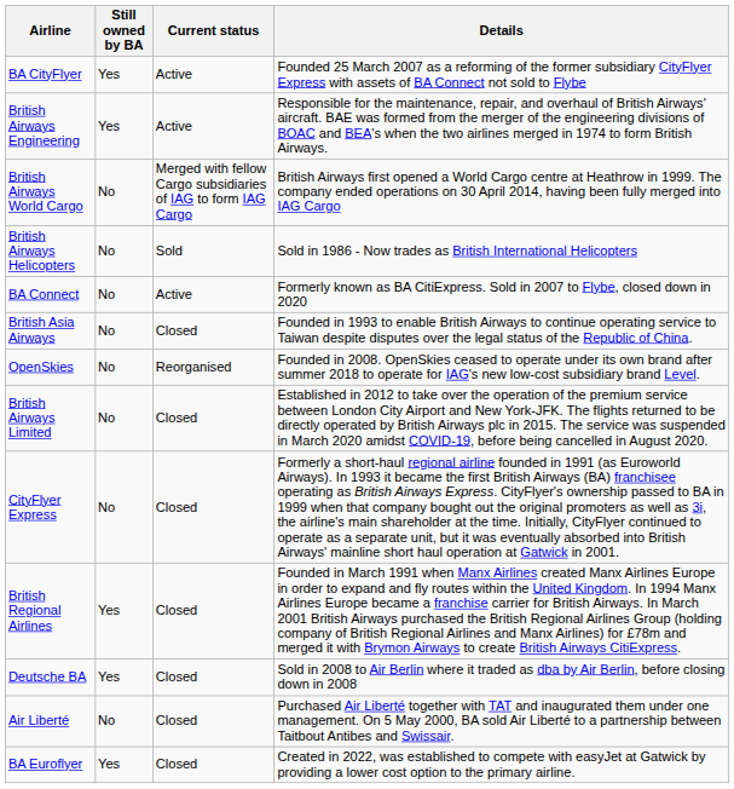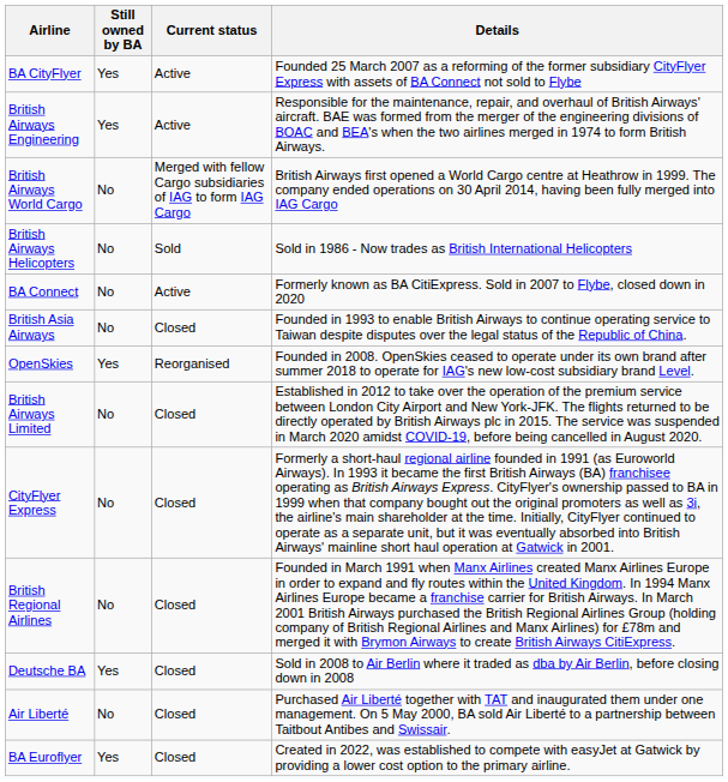 <table class="wikitable">
 <tr>
 <th>Airline</th>
 <th>Still owned by BA</th>
 <th>Current status</th>
 <th>Details</th>
 </tr>
 <tr>
 <td><a href='#'>BA CityFlyer</a></td>
 <td>Yes</td>
 <td>Active</td>
 <td>Founded 25 March 2007 as a reforming of the former subsidiary <a href='#'>CityFlyer Express</a> with assets of <a href='#'>BA Connect</a> not sold to <a href='#'>Flybe</a></td>
 </tr>
 <tr>
 <td><a href='#'>British Airways Engineering</a></td>
 <td>Yes</td>
 <td>Active</td>
 <td>Responsible for the maintenance, repair, and overhaul of British Airways' aircraft. BAE was formed from the merger of the engineering divisions of <a href='#'>BOAC</a> and <a href='#'>BEA</a>'s when the two airlines merged in 1974 to form British Airways.</td>
 </tr>
 <tr>
 <td><a href='#'>British Airways World Cargo</a></td>
 <td>No</td>
 <td>Merged with fellow Cargo subsidiaries of <a href='#'>IAG</a> to form <a href='#'>IAG Cargo</a></td>
 <td>British Airways first opened a World Cargo centre at Heathrow in 1999. The company ended operations on 30 April 2014, having been fully merged into <a href='#'>IAG Cargo</a></td>
 </tr>
 <tr>
 <td><a href='#'>British Airways Helicopters</a></td>
 <td>No</td>
 <td>Sold</td>
 <td>Sold in 1986 - Now trades as <a href='#'>British International Helicopters</a></td>
 </tr>
 <tr>
 <td><a href='#'>BA Connect</a></td>
 <td>No</td>
 <td>Active</td>
 <td>Formerly known as  BA CitiExpress. Sold in 2007 to <a href='#'>Flybe</a>, closed down in 2020</td>
 </tr>
 <tr>
 <td><a href='#'>British Asia Airways</a></td>
 <td>No</td>
 <td>Closed</td>
 <td>Founded in 1993 to enable British Airways to continue operating service to Taiwan despite disputes over the legal status of the <a href='#'>Republic of China</a>.</td>
 </tr>
 <tr>
 <td><a href='#'>OpenSkies</a></td>
-<td>No</td>
+<td>Yes</td>
 <td>Reorganised</td>
 <td>Founded in 2008. OpenSkies ceased to operate under its own brand after summer 2018 to operate for <a href='#'>IAG</a>'s new low-cost subsidiary brand <a href='#'>Level</a>.</td>
 </tr>
 <tr>
 <td><a href='#'>British Airways Limited</a></td>
 <td>No</td>
 <td>Closed</td>
 <td>Established in 2012 to take over the operation of the premium service between London City Airport and New York-JFK. The flights returned to be directly operated by British Airways plc in 2015. The service was suspended in March 2020 amidst <a href='#'>COVID-19</a>, before being cancelled in August 2020.</td>
 </tr>
 <tr>
 <td><a href='#'>CityFlyer Express</a></td>
 <td>No</td>
 <td>Closed</td>
 <td>Formerly a short-haul <a href='#'>regional airline</a> founded in 1991 (as Euroworld Airways). In 1993 it became the first British Airways (BA) <a href='#'>franchisee</a> operating as <em>British Airways Express</em>. CityFlyer's ownership passed to BA in 1999 when that company bought out the original promoters as well as <a href='#'>3i</a>, the airline's main shareholder at the time. Initially, CityFlyer continued to operate as a separate unit, but it was eventually absorbed into British Airways' mainline short haul operation at <a href='#'>Gatwick</a> in 2001.</td>
 </tr>
 <tr>
 <td><a href='#'>British Regional Airlines</a></td>
-<td>Yes</td>
+<td>No</td>
 <td>Closed</td>
 <td>Founded in March 1991 when <a href='#'>Manx Airlines</a> created Manx Airlines Europe in order to expand and fly routes within the <a href='#'>United Kingdom</a>. In 1994 Manx Airlines Europe became a <a href='#'>franchise</a> carrier for British Airways. In March 2001 British Airways purchased the British Regional Airlines Group (holding company of British Regional Airlines and Manx Airlines) for £78m and merged it with <a href='#'>Brymon Airways</a> to create <a href='#'>British Airways CitiExpress</a>.</td>
 </tr>
 <tr>
 <td><a href='#'>Deutsche BA</a></td>
 <td>Yes</td>
 <td>Closed</td>
 <td>Sold in 2008 to <a href='#'>Air Berlin</a> where it traded as <a href='#'>dba by Air Berlin</a>, before closing down in 2008 </td>
 </tr>
 <tr>
 <td><a href='#'>Air Liberté</a></td>
 <td>No</td>
 <td>Closed</td>
 <td>Purchased <a href='#'>Air Liberté</a> together with <a href='#'>TAT</a> and inaugurated them under one management. On 5 May 2000, BA sold Air Liberté to a partnership between Taitbout Antibes and <a href='#'>Swissair</a>.</td>
 </tr>
 <tr>
 <td><a href='#'>BA Euroflyer</a></td>
 <td>Yes</td>
 <td>Closed</td>
 <td>Created in 2022, was established to compete with easyJet at Gatwick by providing a lower cost option to the primary airline.</td>
 </tr>
 </table>
